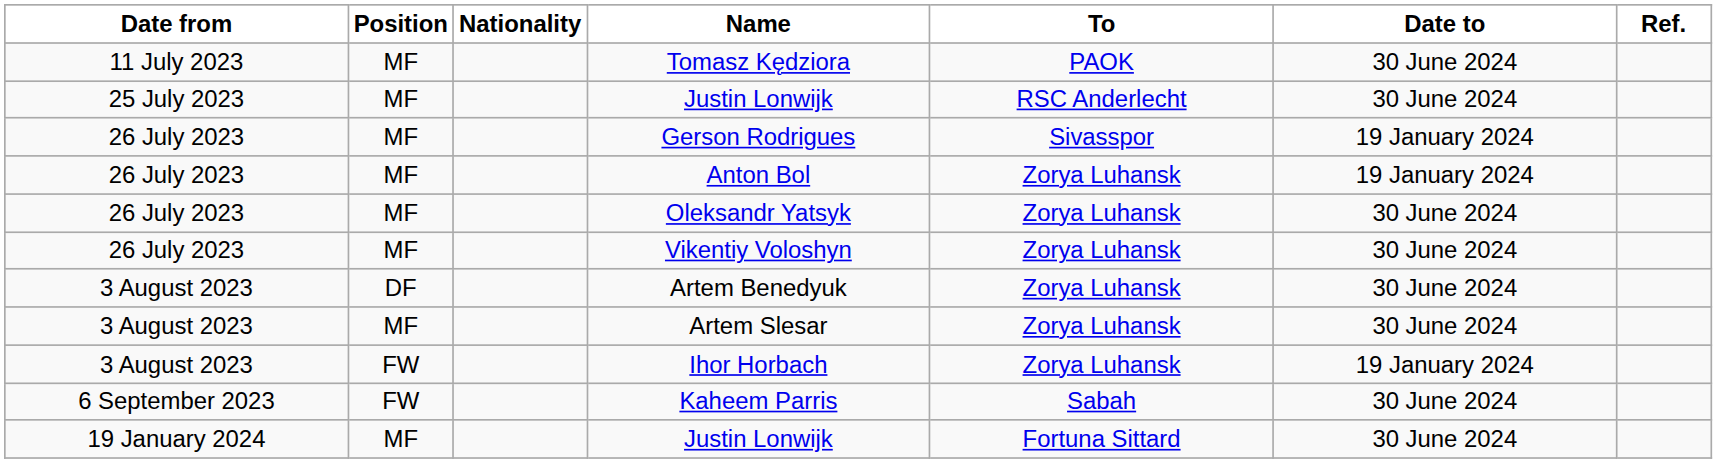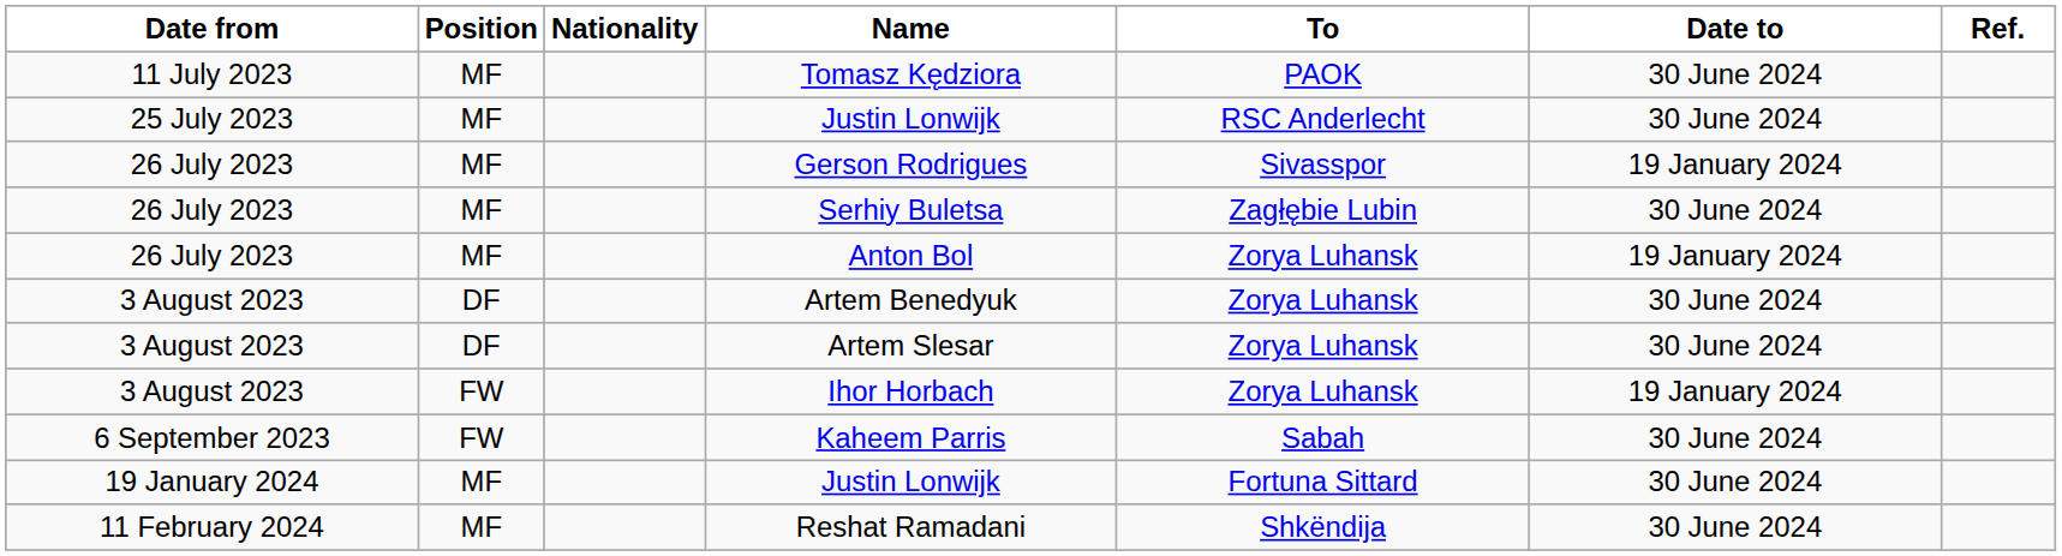 <table class="wikitable" style="text-align:center; font-size:90%; ">
 <tr>
 <th style="background:#ffffff; color:black; width:200px;">Date from</th>
 <th style="background:#ffffff; color:black; width:50px;">Position</th>
 <th style="background:#ffffff; color:black; width:50px;">Nationality</th>
 <th style="background:#ffffff; color:black; width:200px;">Name</th>
 <th style="background:#ffffff; color:black; width:200px;">To</th>
 <th style="background:#ffffff; color:black; width:200px;">Date to</th>
 <th style="background:#ffffff; color:black; width:50px;">Ref.</th>
 </tr>
 <tr>
 <td>11 July 2023</td>
 <td>MF</td>
 <td></td>
 <td><a href='#'>Tomasz Kędziora</a></td>
 <td><a href='#'>PAOK</a></td>
 <td>30 June 2024</td>
 <td></td>
 </tr>
 <tr>
 <td>25 July 2023</td>
 <td>MF</td>
 <td></td>
 <td><a href='#'>Justin Lonwijk</a></td>
 <td><a href='#'>RSC Anderlecht</a></td>
 <td>30 June 2024</td>
 <td></td>
 </tr>
 <tr>
 <td>26 July 2023</td>
 <td>MF</td>
 <td></td>
 <td><a href='#'>Gerson Rodrigues</a></td>
 <td><a href='#'>Sivasspor</a></td>
 <td>19 January 2024</td>
 <td></td>
 </tr>
 <tr>
 <td>26 July 2023</td>
 <td>MF</td>
 <td></td>
-<td><a href='#'>Anton Bol</a></td>
-<td><a href='#'>Zorya Luhansk</a></td>
-<td>19 January 2024</td>
-<td></td>
-</tr>
-<tr>
-<td>26 July 2023</td>
-<td>MF</td>
-<td></td>
-<td><a href='#'>Oleksandr Yatsyk</a></td>
-<td><a href='#'>Zorya Luhansk</a></td>
+<td><a href='#'>Serhiy Buletsa</a></td>
+<td><a href='#'>Zagłębie Lubin</a></td>
 <td>30 June 2024</td>
 <td></td>
 </tr>
 <tr>
 <td>26 July 2023</td>
 <td>MF</td>
 <td></td>
-<td><a href='#'>Vikentiy Voloshyn</a></td>
+<td><a href='#'>Anton Bol</a></td>
 <td><a href='#'>Zorya Luhansk</a></td>
-<td>30 June 2024</td>
+<td>19 January 2024</td>
 <td></td>
 </tr>
 <tr>
 <td>3 August 2023</td>
 <td>DF</td>
 <td></td>
 <td>Artem Benedyuk</td>
 <td><a href='#'>Zorya Luhansk</a></td>
 <td>30 June 2024</td>
 <td></td>
 </tr>
 <tr>
 <td>3 August 2023</td>
-<td>MF</td>
+<td>DF</td>
 <td></td>
 <td>Artem Slesar</td>
 <td><a href='#'>Zorya Luhansk</a></td>
 <td>30 June 2024</td>
 <td></td>
 </tr>
 <tr>
 <td>3 August 2023</td>
 <td>FW</td>
 <td></td>
 <td><a href='#'>Ihor Horbach</a></td>
 <td><a href='#'>Zorya Luhansk</a></td>
 <td>19 January 2024</td>
 <td></td>
 </tr>
 <tr>
 <td>6 September 2023</td>
 <td>FW</td>
 <td></td>
 <td><a href='#'>Kaheem Parris</a></td>
 <td><a href='#'>Sabah</a></td>
 <td>30 June 2024</td>
 <td></td>
 </tr>
 <tr>
 <td>19 January 2024</td>
 <td>MF</td>
 <td></td>
 <td><a href='#'>Justin Lonwijk</a></td>
 <td><a href='#'>Fortuna Sittard</a></td>
 <td>30 June 2024</td>
 <td></td>
 </tr>
+<tr>
+<td>11 February 2024</td>
+<td>MF</td>
+<td></td>
+<td>Reshat Ramadani</td>
+<td><a href='#'>Shkëndija</a></td>
+<td>30 June 2024</td>
+<td></td>
+</tr>
 </table>
